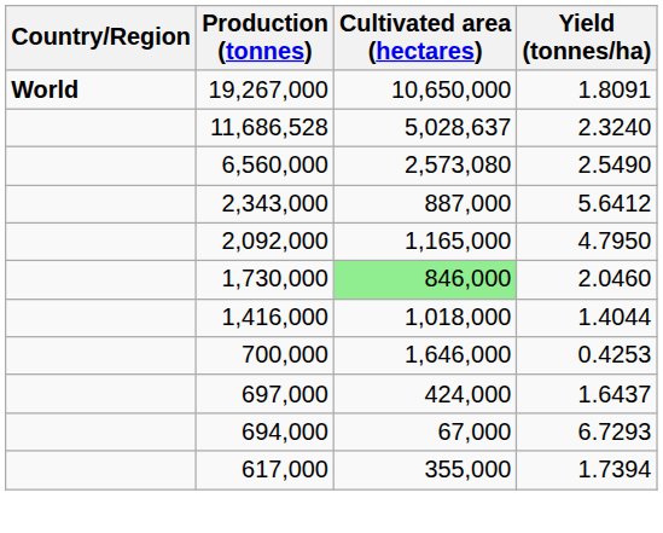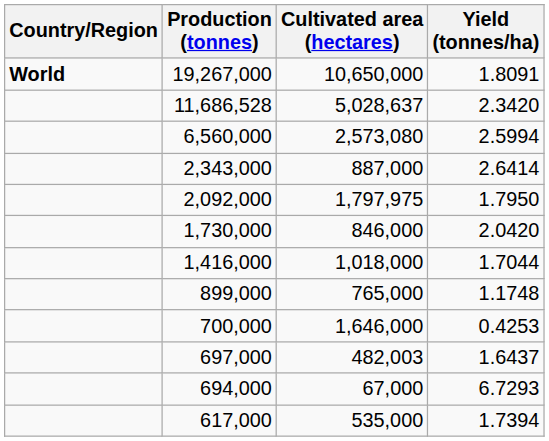 <table class="wikitable sortable">
 <tr>
 <th>Country/Region</th>
 <th>Production <br> (<a href='#'>tonnes</a>)</th>
 <th>Cultivated area <br> (<a href='#'>hectares</a>)</th>
 <th>Yield <br> (tonnes/ha)</th>
 </tr>
 <tr>
 <td><strong>World</strong></td>
 <td style="text-align:right;">19,267,000</td>
 <td style="text-align:right;">10,650,000</td>
 <td style="text-align:right;">1.8091</td>
 </tr>
 <tr>
 <td></td>
 <td style="text-align:right;">11,686,528</td>
 <td style="text-align:right;">5,028,637</td>
-<td style="text-align:right;">2.3240</td>
+<td style="text-align:right;">2.3420</td>
 </tr>
 <tr>
 <td></td>
 <td style="text-align:right;">6,560,000</td>
 <td style="text-align:right;">2,573,080</td>
-<td style="text-align:right;">2.5490</td>
+<td style="text-align:right;">2.5994</td>
 </tr>
 <tr>
 <td></td>
 <td style="text-align:right;">2,343,000</td>
 <td style="text-align:right;">887,000</td>
-<td style="text-align:right;">5.6412</td>
+<td style="text-align:right;">2.6414</td>
 </tr>
 <tr>
 <td></td>
 <td style="text-align:right;">2,092,000</td>
-<td style="text-align:right;">1,165,000</td>
-<td style="text-align:right;">4.7950</td>
+<td style="text-align:right;">1,797,975</td>
+<td style="text-align:right;">1.7950</td>
 </tr>
 <tr>
 <td></td>
 <td style="text-align:right;">1,730,000</td>
-<td style="background: lightgreen; text-align:right;">846,000</td>
-<td style="text-align:right;">2.0460</td>
+<td style="text-align:right;">846,000</td>
+<td style="text-align:right;">2.0420</td>
 </tr>
 <tr>
 <td></td>
 <td style="text-align:right;">1,416,000</td>
 <td style="text-align:right;">1,018,000</td>
-<td style="text-align:right;">1.4044</td>
+<td style="text-align:right;">1.7044</td>
+</tr>
+<tr>
+<td></td>
+<td style="text-align:right;">899,000</td>
+<td style="text-align:right;">765,000</td>
+<td style="text-align:right;">1.1748</td>
 </tr>
 <tr>
 <td></td>
 <td style="text-align:right;">700,000</td>
 <td style="text-align:right;">1,646,000</td>
 <td style="text-align:right;">0.4253</td>
 </tr>
 <tr>
 <td></td>
 <td style="text-align:right;">697,000</td>
-<td style="text-align:right;">424,000</td>
+<td style="text-align:right;">482,003</td>
 <td style="text-align:right;">1.6437</td>
 </tr>
 <tr>
 <td></td>
 <td style="text-align:right;">694,000</td>
 <td style="text-align:right;">67,000</td>
 <td style="text-align:right;">6.7293</td>
 </tr>
 <tr>
 <td></td>
 <td style="text-align:right;">617,000</td>
-<td style="text-align:right;">355,000</td>
+<td style="text-align:right;">535,000</td>
 <td style="text-align:right;">1.7394</td>
 </tr>
 </table>
